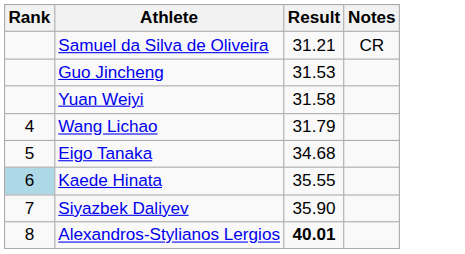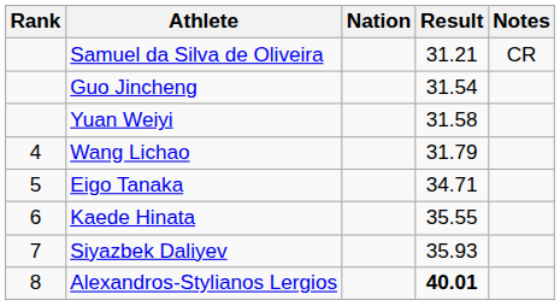 <table class="wikitable sortable" style="text-align:center">
 <tr>
 <th>Rank</th>
 <th>Athlete</th>
+<th>Nation</th>
 <th>Result</th>
 <th>Notes</th>
 </tr>
 <tr>
 <td></td>
 <td align=left><a href='#'>Samuel da Silva de Oliveira</a></td>
+<td align=left></td>
 <td>31.21</td>
 <td>CR</td>
 </tr>
 <tr>
 <td></td>
 <td align=left><a href='#'>Guo Jincheng</a></td>
-<td>31.53</td>
+<td align=left></td>
+<td>31.54</td>
 <td></td>
 </tr>
 <tr>
 <td></td>
 <td align=left><a href='#'>Yuan Weiyi</a></td>
+<td align=left></td>
 <td>31.58</td>
 <td></td>
 </tr>
 <tr>
 <td>4</td>
 <td align=left><a href='#'>Wang Lichao</a></td>
+<td align=left></td>
 <td>31.79</td>
 <td></td>
 </tr>
 <tr>
 <td>5</td>
 <td align=left><a href='#'>Eigo Tanaka</a></td>
-<td>34.68</td>
+<td align=left></td>
+<td>34.71</td>
 <td></td>
 </tr>
 <tr>
-<td style="background: lightblue;">6</td>
+<td>6</td>
 <td align=left><a href='#'>Kaede Hinata</a></td>
+<td align=left></td>
 <td>35.55</td>
 <td></td>
 </tr>
 <tr>
 <td>7</td>
 <td align=left><a href='#'>Siyazbek Daliyev</a></td>
-<td>35.90</td>
+<td align=left></td>
+<td>35.93</td>
 <td></td>
 </tr>
 <tr>
 <td>8</td>
 <td align=left><a href='#'>Alexandros-Stylianos Lergios</a></td>
+<td align=left></td>
 <td><strong>40.01</strong></td>
 <td></td>
 </tr>
 </table>
